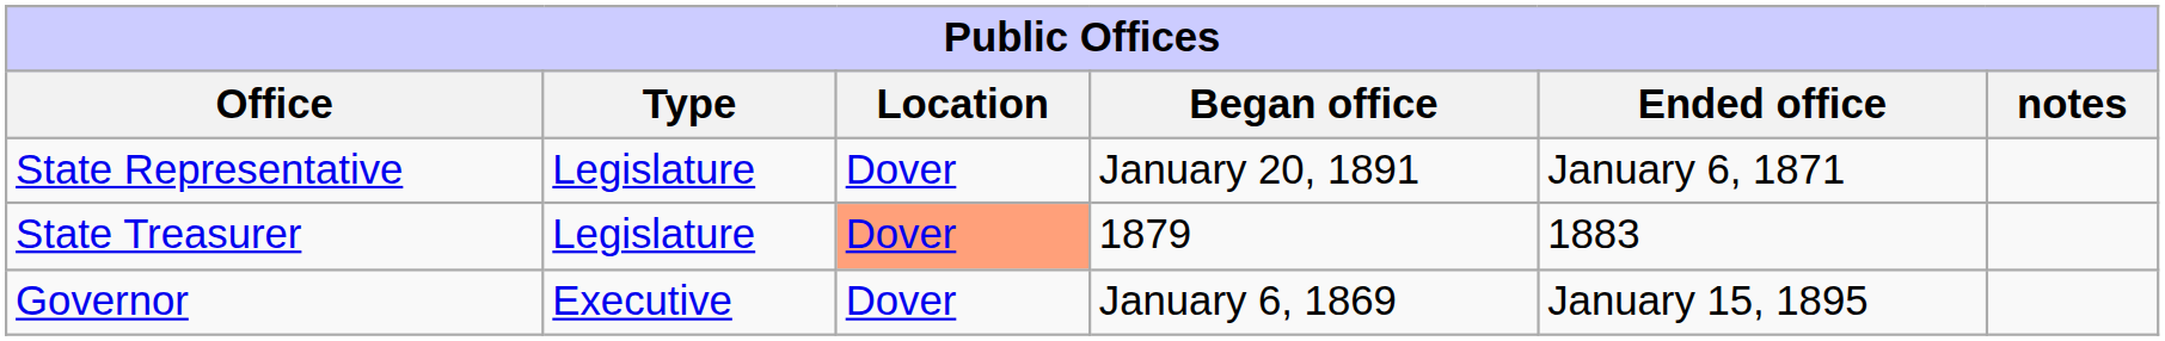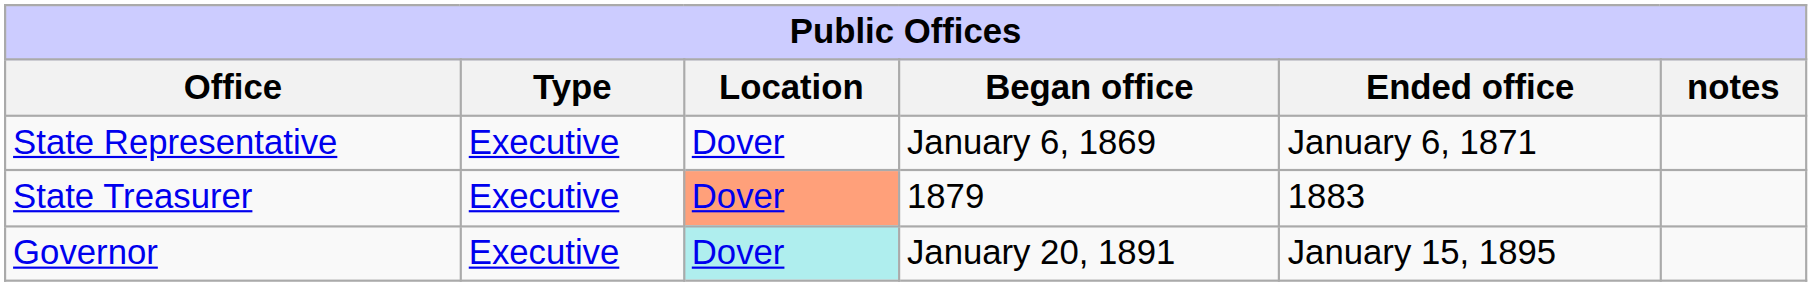 <table class=wikitable style="width: 94%" style="text-align: center;" align="center">
 <tr bgcolor=#cccccc>
 <th colspan=7 style="background: #ccccff;">Public Offices</th>
 </tr>
 <tr>
 <th><strong>Office</strong></th>
 <th><strong>Type</strong></th>
 <th><strong>Location</strong></th>
 <th><strong>Began office</strong></th>
 <th><strong>Ended office</strong></th>
 <th><strong>notes</strong></th>
 </tr>
 <tr>
 <td><a href='#'>State Representative</a></td>
-<td><a href='#'>Legislature</a></td>
+<td><a href='#'>Executive</a></td>
 <td><a href='#'>Dover</a></td>
-<td>January 20, 1891</td>
+<td>January 6, 1869</td>
 <td>January 6, 1871</td>
 <td></td>
 </tr>
 <tr>
 <td><a href='#'>State Treasurer</a></td>
-<td><a href='#'>Legislature</a></td>
+<td><a href='#'>Executive</a></td>
 <td style="background: lightsalmon;"><a href='#'>Dover</a></td>
 <td>1879</td>
 <td>1883</td>
 <td></td>
 </tr>
 <tr>
 <td><a href='#'>Governor</a></td>
 <td><a href='#'>Executive</a></td>
-<td><a href='#'>Dover</a></td>
-<td>January 6, 1869</td>
+<td style="background: paleturquoise;"><a href='#'>Dover</a></td>
+<td>January 20, 1891</td>
 <td>January 15, 1895</td>
 <td></td>
 </tr>
 </table>
